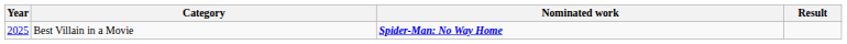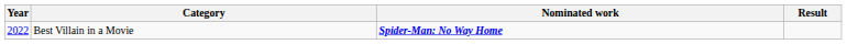 <table class=wikitable>
 <tr>
 <th scope="col" style="width:1em;">Year</th>
 <th scope="col" style="width:33em;">Category</th>
 <th scope="col" style="width:39em;">Nominated work</th>
 <th scope="col" style="width:5em;">Result</th>
 </tr>
 <tr>
-<td><a href='#'>2025</a></td>
+<td><a href='#'>2022</a></td>
 <td>Best Villain in a Movie</td>
 <td><strong><em><a href='#'>Spider-Man: No Way Home</a></em></strong></td>
 <td></td>
 </tr>
 </table>
